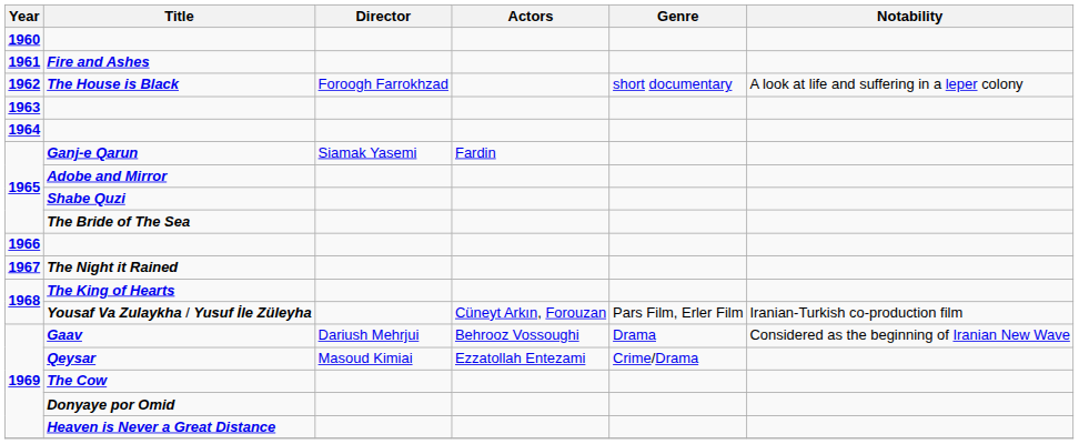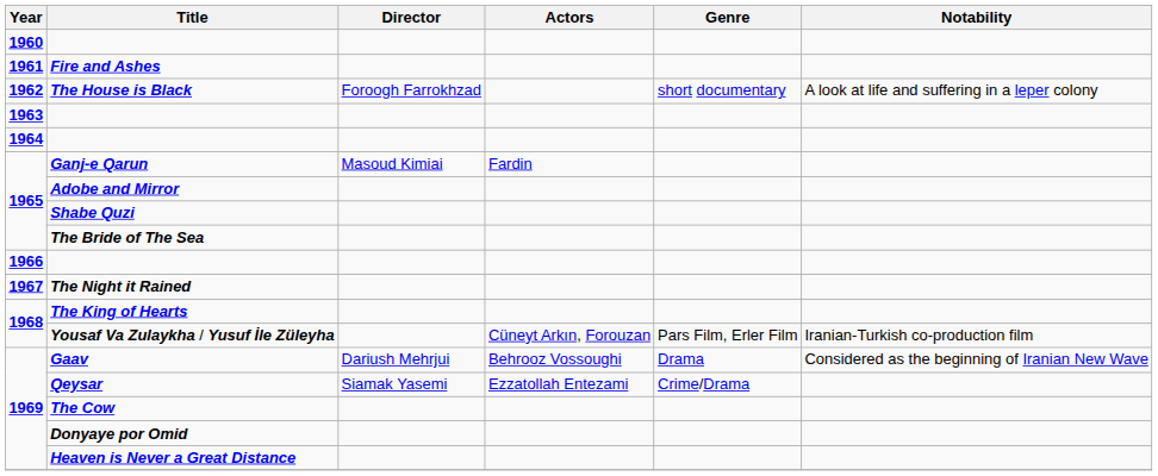 <table class="wikitable sortable">
 <tr>
 <th>Year</th>
 <th>Title</th>
 <th>Director</th>
 <th>Actors</th>
 <th>Genre</th>
 <th>Notability</th>
 </tr>
 <tr>
 <td><strong><a href='#'>1960</a></strong></td>
 <td></td>
 <td></td>
 <td></td>
 <td></td>
 <td></td>
 </tr>
 <tr>
 <td><strong><a href='#'>1961</a></strong></td>
 <td><strong><em><a href='#'>Fire and Ashes</a></em></strong></td>
 <td></td>
 <td></td>
 <td></td>
 <td></td>
 </tr>
 <tr>
 <td><strong><a href='#'>1962</a></strong></td>
 <td><strong><em><a href='#'>The House is Black</a></em></strong></td>
 <td><a href='#'>Foroogh Farrokhzad</a></td>
 <td></td>
 <td><a href='#'>short</a> <a href='#'>documentary</a></td>
 <td>A look at life and suffering in a <a href='#'>leper</a> colony</td>
 </tr>
 <tr>
 <td><strong><a href='#'>1963</a></strong></td>
 <td></td>
 <td></td>
 <td></td>
 <td></td>
 <td></td>
 </tr>
 <tr>
 <td><strong><a href='#'>1964</a></strong></td>
 <td></td>
 <td></td>
 <td></td>
 <td></td>
 <td></td>
 </tr>
 <tr>
 <td rowspan="4"><strong><a href='#'>1965</a></strong></td>
 <td><strong><em><a href='#'>Ganj-e Qarun</a></em></strong></td>
-<td><a href='#'>Siamak Yasemi</a></td>
+<td><a href='#'>Masoud Kimiai</a></td>
 <td><a href='#'>Fardin</a></td>
 <td></td>
 <td></td>
 </tr>
 <tr>
 <td><strong><em><a href='#'>Adobe and Mirror</a></em></strong></td>
 <td></td>
 <td></td>
 <td></td>
 <td></td>
 </tr>
 <tr>
 <td><strong><em><a href='#'>Shabe Quzi</a></em></strong></td>
 <td></td>
 <td></td>
 <td></td>
 <td></td>
 </tr>
 <tr>
 <td><strong><em>The Bride of The Sea</em></strong></td>
 <td></td>
 <td></td>
 <td></td>
 <td></td>
 </tr>
 <tr>
 <td><strong><a href='#'>1966</a></strong></td>
 <td></td>
 <td></td>
 <td></td>
 <td></td>
 <td></td>
 </tr>
 <tr>
 <td><strong><a href='#'>1967</a></strong></td>
 <td><strong><em>The Night it Rained</em></strong></td>
 <td></td>
 <td></td>
 <td></td>
 <td></td>
 </tr>
 <tr>
 <td rowspan=2><strong><a href='#'>1968</a></strong></td>
 <td><strong><em><a href='#'>The King of Hearts</a></em></strong></td>
 <td></td>
 <td></td>
 <td></td>
 <td></td>
 </tr>
 <tr>
 <td><strong><em>Yousaf Va Zulaykha</em></strong> / <strong><em>Yusuf İle Züleyha</em></strong></td>
 <td></td>
 <td><a href='#'>Cüneyt Arkın</a>, <a href='#'>Forouzan</a></td>
 <td>Pars Film, Erler Film</td>
 <td>Iranian-Turkish co-production film</td>
 </tr>
 <tr>
 <td rowspan="5"><strong><a href='#'>1969</a></strong></td>
 <td><strong><em><a href='#'>Gaav</a></em></strong></td>
 <td><a href='#'>Dariush Mehrjui</a></td>
 <td><a href='#'>Behrooz Vossoughi</a></td>
 <td><a href='#'>Drama</a></td>
 <td>Considered as the beginning of <a href='#'>Iranian New Wave</a></td>
 </tr>
 <tr>
 <td><strong><em><a href='#'>Qeysar</a></em></strong></td>
-<td><a href='#'>Masoud Kimiai</a></td>
+<td><a href='#'>Siamak Yasemi</a></td>
 <td><a href='#'>Ezzatollah Entezami</a></td>
 <td><a href='#'>Crime</a>/<a href='#'>Drama</a></td>
 <td></td>
 </tr>
 <tr>
 <td><a href='#'><strong><em>The Cow</em></strong></a></td>
 <td></td>
 <td></td>
 <td></td>
 <td></td>
 </tr>
 <tr>
 <td><strong><em>Donyaye por Omid</em></strong></td>
 <td></td>
 <td></td>
 <td></td>
 <td></td>
 </tr>
 <tr>
 <td><strong><em><a href='#'>Heaven is Never a Great Distance</a></em></strong></td>
 <td></td>
 <td></td>
 <td></td>
 <td></td>
 </tr>
 <tr>
 </tr>
 </table>
